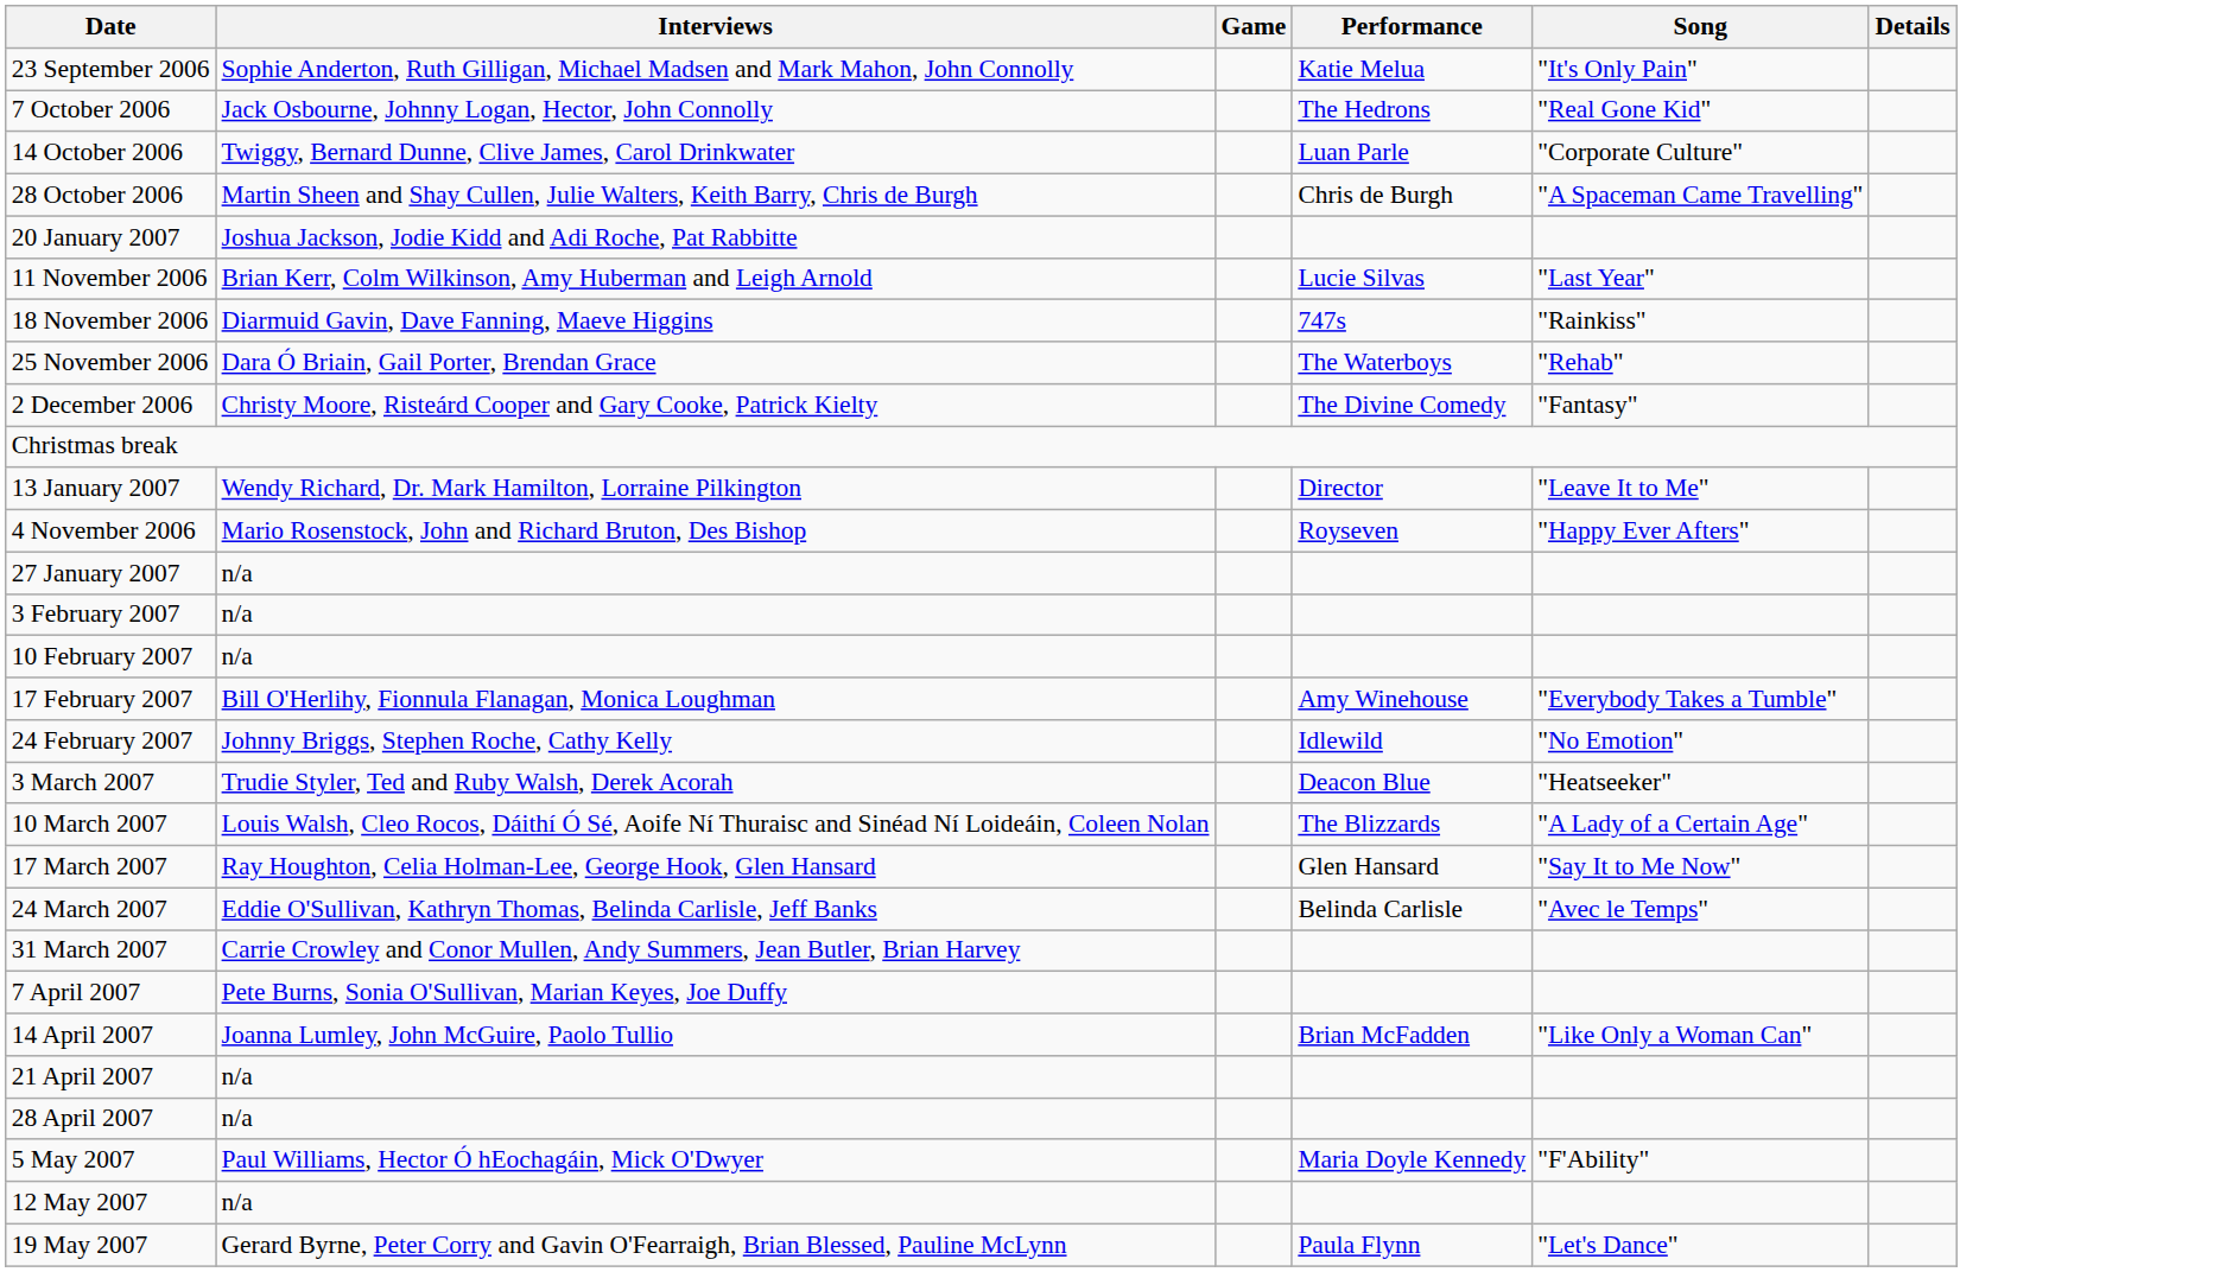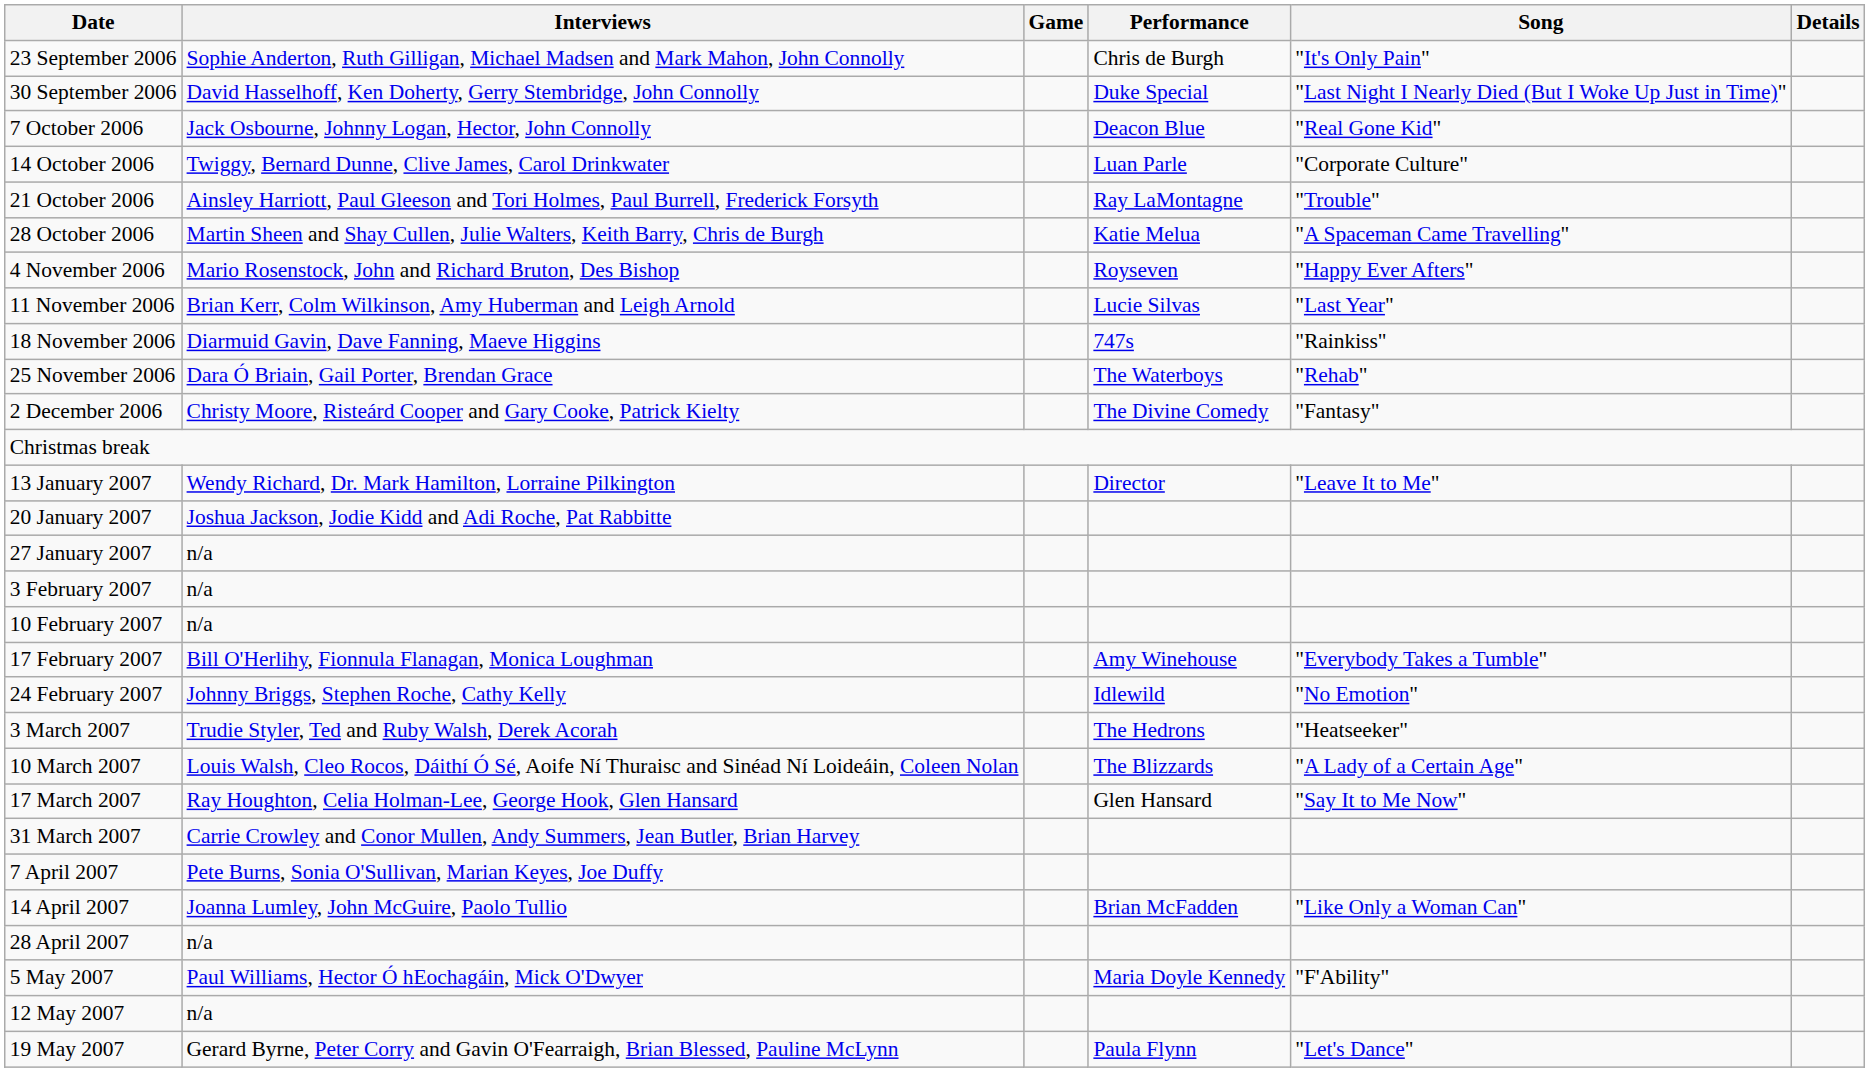 <table class="wikitable collapsible collapsed" style="font-size:90%">
 <tr>
 <th>Date</th>
 <th>Interviews</th>
 <th>Game</th>
 <th>Performance</th>
 <th>Song</th>
 <th>Details</th>
 </tr>
 <tr>
 <td>23 September 2006</td>
 <td><a href='#'>Sophie Anderton</a>, <a href='#'>Ruth Gilligan</a>, <a href='#'>Michael Madsen</a> and <a href='#'>Mark Mahon</a>, <a href='#'>John Connolly</a></td>
 <td></td>
-<td><a href='#'>Katie Melua</a></td>
+<td>Chris de Burgh</td>
 <td>"<a href='#'>It's Only Pain</a>"</td>
+<td> </td>
+</tr>
+<tr>
+<td>30 September 2006</td>
+<td><a href='#'>David Hasselhoff</a>, <a href='#'>Ken Doherty</a>, <a href='#'>Gerry Stembridge</a>, <a href='#'>John Connolly</a></td>
+<td></td>
+<td><a href='#'>Duke Special</a></td>
+<td>"<a href='#'>Last Night I Nearly Died (But I Woke Up Just in Time)</a>"</td>
 <td> </td>
 </tr>
 <tr>
 <td>7 October 2006</td>
 <td><a href='#'>Jack Osbourne</a>, <a href='#'>Johnny Logan</a>, <a href='#'>Hector</a>, <a href='#'>John Connolly</a></td>
 <td></td>
-<td><a href='#'>The Hedrons</a></td>
+<td><a href='#'>Deacon Blue</a></td>
 <td>"<a href='#'>Real Gone Kid</a>"</td>
 <td> </td>
 </tr>
 <tr>
 <td>14 October 2006</td>
 <td><a href='#'>Twiggy</a>, <a href='#'>Bernard Dunne</a>, <a href='#'>Clive James</a>, <a href='#'>Carol Drinkwater</a></td>
 <td></td>
 <td><a href='#'>Luan Parle</a></td>
 <td>"Corporate Culture"</td>
 <td> </td>
 </tr>
 <tr>
+<td>21 October 2006</td>
+<td><a href='#'>Ainsley Harriott</a>, <a href='#'>Paul Gleeson</a> and <a href='#'>Tori Holmes</a>, <a href='#'>Paul Burrell</a>, <a href='#'>Frederick Forsyth</a></td>
+<td></td>
+<td><a href='#'>Ray LaMontagne</a></td>
+<td>"<a href='#'>Trouble</a>"</td>
+<td> </td>
+</tr>
+<tr>
 <td>28 October 2006</td>
 <td><a href='#'>Martin Sheen</a> and <a href='#'>Shay Cullen</a>, <a href='#'>Julie Walters</a>, <a href='#'>Keith Barry</a>, <a href='#'>Chris de Burgh</a></td>
 <td></td>
-<td>Chris de Burgh</td>
+<td><a href='#'>Katie Melua</a></td>
 <td>"<a href='#'>A Spaceman Came Travelling</a>"</td>
 <td> </td>
 </tr>
 <tr>
-<td>20 January 2007</td>
-<td><a href='#'>Joshua Jackson</a>, <a href='#'>Jodie Kidd</a> and <a href='#'>Adi Roche</a>, <a href='#'>Pat Rabbitte</a></td>
+<td>4 November 2006</td>
+<td><a href='#'>Mario Rosenstock</a>, <a href='#'>John</a> and <a href='#'>Richard Bruton</a>, <a href='#'>Des Bishop</a></td>
 <td></td>
-<td></td>
-<td></td>
+<td><a href='#'>Royseven</a></td>
+<td>"<a href='#'>Happy Ever Afters</a>"</td>
 <td> </td>
 </tr>
 <tr>
 <td>11 November 2006</td>
 <td><a href='#'>Brian Kerr</a>, <a href='#'>Colm Wilkinson</a>, <a href='#'>Amy Huberman</a> and <a href='#'>Leigh Arnold</a></td>
 <td></td>
 <td><a href='#'>Lucie Silvas</a></td>
 <td>"<a href='#'>Last Year</a>"</td>
 <td> </td>
 </tr>
 <tr>
 <td>18 November 2006</td>
 <td><a href='#'>Diarmuid Gavin</a>, <a href='#'>Dave Fanning</a>, <a href='#'>Maeve Higgins</a></td>
 <td></td>
 <td><a href='#'>747s</a></td>
 <td>"Rainkiss"</td>
 <td> </td>
 </tr>
 <tr>
 <td>25 November 2006</td>
 <td><a href='#'>Dara Ó Briain</a>, <a href='#'>Gail Porter</a>, <a href='#'>Brendan Grace</a></td>
 <td></td>
 <td><a href='#'>The Waterboys</a></td>
 <td>"<a href='#'>Rehab</a>"</td>
 <td> </td>
 </tr>
 <tr>
 <td>2 December 2006</td>
 <td><a href='#'>Christy Moore</a>, <a href='#'>Risteárd Cooper</a> and <a href='#'>Gary Cooke</a>, <a href='#'>Patrick Kielty</a></td>
 <td></td>
 <td><a href='#'>The Divine Comedy</a></td>
 <td>"Fantasy"</td>
 <td> </td>
 </tr>
 <tr>
 <td colspan="6">Christmas break</td>
 </tr>
 <tr>
 <td>13 January 2007</td>
 <td><a href='#'>Wendy Richard</a>, <a href='#'>Dr. Mark Hamilton</a>, <a href='#'>Lorraine Pilkington</a></td>
 <td></td>
 <td><a href='#'>Director</a></td>
 <td>"<a href='#'>Leave It to Me</a>"</td>
 <td> </td>
 </tr>
 <tr>
-<td>4 November 2006</td>
-<td><a href='#'>Mario Rosenstock</a>, <a href='#'>John</a> and <a href='#'>Richard Bruton</a>, <a href='#'>Des Bishop</a></td>
+<td>20 January 2007</td>
+<td><a href='#'>Joshua Jackson</a>, <a href='#'>Jodie Kidd</a> and <a href='#'>Adi Roche</a>, <a href='#'>Pat Rabbitte</a></td>
 <td></td>
-<td><a href='#'>Royseven</a></td>
-<td>"<a href='#'>Happy Ever Afters</a>"</td>
+<td></td>
+<td></td>
 <td> </td>
 </tr>
 <tr>
 <td>27 January 2007</td>
 <td>n/a</td>
 <td></td>
 <td></td>
 <td></td>
 <td></td>
 </tr>
 <tr>
 <td>3 February 2007</td>
 <td>n/a</td>
 <td></td>
 <td></td>
 <td></td>
 <td></td>
 </tr>
 <tr>
 <td>10 February 2007</td>
 <td>n/a</td>
 <td></td>
 <td></td>
 <td></td>
 <td></td>
 </tr>
 <tr>
 <td>17 February 2007</td>
 <td><a href='#'>Bill O'Herlihy</a>, <a href='#'>Fionnula Flanagan</a>, <a href='#'>Monica Loughman</a></td>
 <td></td>
 <td><a href='#'>Amy Winehouse</a></td>
 <td>"<a href='#'>Everybody Takes a Tumble</a>"</td>
 <td> </td>
 </tr>
 <tr>
 <td>24 February 2007</td>
 <td><a href='#'>Johnny Briggs</a>, <a href='#'>Stephen Roche</a>, <a href='#'>Cathy Kelly</a></td>
 <td></td>
 <td><a href='#'>Idlewild</a></td>
 <td>"<a href='#'>No Emotion</a>"</td>
 <td> </td>
 </tr>
 <tr>
 <td>3 March 2007</td>
 <td><a href='#'>Trudie Styler</a>, <a href='#'>Ted</a> and <a href='#'>Ruby Walsh</a>, <a href='#'>Derek Acorah</a></td>
 <td></td>
-<td><a href='#'>Deacon Blue</a></td>
+<td><a href='#'>The Hedrons</a></td>
 <td>"Heatseeker"</td>
 <td> </td>
 </tr>
 <tr>
 <td>10 March 2007</td>
 <td><a href='#'>Louis Walsh</a>, <a href='#'>Cleo Rocos</a>, <a href='#'>Dáithí Ó Sé</a>, Aoife Ní Thuraisc and Sinéad Ní Loideáin, <a href='#'>Coleen Nolan</a></td>
 <td></td>
 <td><a href='#'>The Blizzards</a></td>
 <td>"<a href='#'>A Lady of a Certain Age</a>"</td>
 <td> </td>
 </tr>
 <tr>
 <td>17 March 2007</td>
 <td><a href='#'>Ray Houghton</a>, <a href='#'>Celia Holman-Lee</a>, <a href='#'>George Hook</a>, <a href='#'>Glen Hansard</a></td>
 <td></td>
 <td>Glen Hansard</td>
 <td>"<a href='#'>Say It to Me Now</a>"</td>
-<td> </td>
-</tr>
-<tr>
-<td>24 March 2007</td>
-<td><a href='#'>Eddie O'Sullivan</a>, <a href='#'>Kathryn Thomas</a>, <a href='#'>Belinda Carlisle</a>, <a href='#'>Jeff Banks</a></td>
-<td></td>
-<td>Belinda Carlisle</td>
-<td>"<a href='#'>Avec le Temps</a>"</td>
 <td> </td>
 </tr>
 <tr>
 <td>31 March 2007</td>
 <td><a href='#'>Carrie Crowley</a> and <a href='#'>Conor Mullen</a>, <a href='#'>Andy Summers</a>, <a href='#'>Jean Butler</a>, <a href='#'>Brian Harvey</a></td>
 <td></td>
 <td></td>
 <td></td>
 <td> </td>
 </tr>
 <tr>
 <td>7 April 2007</td>
 <td><a href='#'>Pete Burns</a>, <a href='#'>Sonia O'Sullivan</a>, <a href='#'>Marian Keyes</a>, <a href='#'>Joe Duffy</a></td>
 <td></td>
 <td></td>
 <td></td>
 <td> </td>
 </tr>
 <tr>
 <td>14 April 2007</td>
 <td><a href='#'>Joanna Lumley</a>, <a href='#'>John McGuire</a>, <a href='#'>Paolo Tullio</a></td>
 <td></td>
 <td><a href='#'>Brian McFadden</a></td>
 <td>"<a href='#'>Like Only a Woman Can</a>"</td>
 <td> </td>
-</tr>
-<tr>
-<td>21 April 2007</td>
-<td>n/a</td>
-<td></td>
-<td></td>
-<td></td>
-<td></td>
 </tr>
 <tr>
 <td>28 April 2007</td>
 <td>n/a</td>
 <td></td>
 <td></td>
 <td></td>
 <td></td>
 </tr>
 <tr>
 <td>5 May 2007</td>
 <td><a href='#'>Paul Williams</a>, <a href='#'>Hector Ó hEochagáin</a>, <a href='#'>Mick O'Dwyer</a></td>
 <td></td>
 <td><a href='#'>Maria Doyle Kennedy</a></td>
 <td>"F'Ability"</td>
 <td> </td>
 </tr>
 <tr>
 <td>12 May 2007</td>
 <td>n/a</td>
 <td></td>
 <td></td>
 <td></td>
 <td></td>
 </tr>
 <tr>
 <td>19 May 2007</td>
 <td>Gerard Byrne, <a href='#'>Peter Corry</a> and Gavin O'Fearraigh, <a href='#'>Brian Blessed</a>, <a href='#'>Pauline McLynn</a></td>
 <td></td>
 <td><a href='#'>Paula Flynn</a></td>
 <td>"<a href='#'>Let's Dance</a>"</td>
 <td> </td>
 </tr>
 </table>
